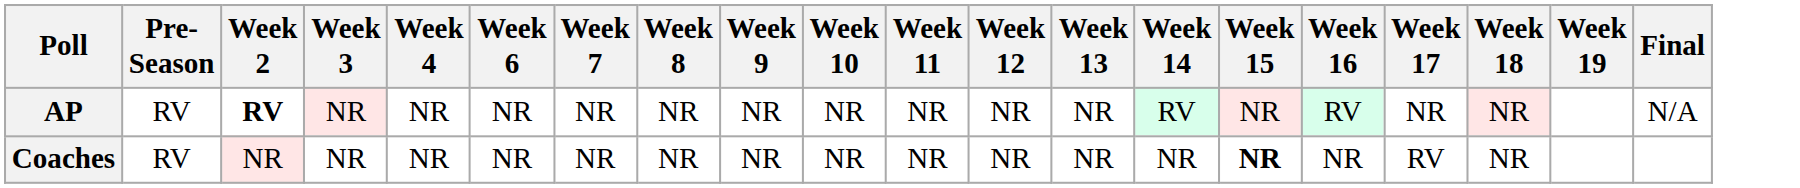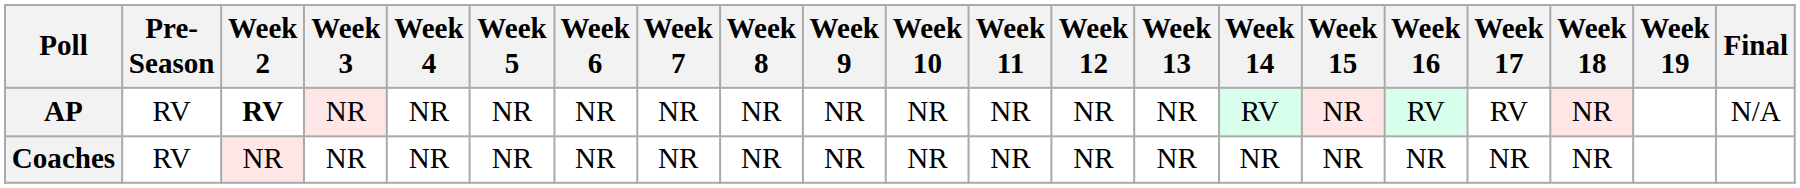 <table class="wikitable" style="white-space:nowrap;font-size:90%">
 <tr>
 <th>Poll</th>
 <th>Pre-<br>Season</th>
 <th>Week<br>2</th>
 <th>Week<br>3</th>
 <th>Week<br>4</th>
+<th>Week<br>5</th>
 <th>Week<br>6</th>
 <th>Week<br>7</th>
 <th>Week<br>8</th>
 <th>Week<br>9</th>
 <th>Week<br>10</th>
 <th>Week<br>11</th>
 <th>Week<br>12</th>
 <th>Week<br>13</th>
 <th>Week<br>14</th>
 <th>Week<br>15</th>
 <th>Week<br>16</th>
 <th>Week<br>17</th>
 <th>Week<br>18</th>
 <th>Week<br>19</th>
 <th>Final</th>
 </tr>
 <tr style="text-align:center;">
 <th>AP</th>
 <td style="background:#FFF;">RV</td>
 <td style="background:#FFF;"><strong>RV</strong></td>
 <td style="background:#FFE6E6;">NR</td>
 <td style="background:#FFF;">NR</td>
 <td style="background:#FFF;">NR</td>
 <td style="background:#FFF;">NR</td>
 <td style="background:#FFF;">NR</td>
 <td style="background:#FFF;">NR</td>
 <td style="background:#FFF;">NR</td>
 <td style="background:#FFF;">NR</td>
 <td style="background:#FFF;">NR</td>
 <td style="background:#FFF;">NR</td>
+<td style="background:#FFF;">NR</td>
 <td style="background:#D8FFEB;">RV</td>
 <td style="background:#FFE6E6;">NR</td>
 <td style="background:#D8FFEB;">RV</td>
-<td style="background:#FFF;">NR</td>
+<td style="background:#FFF;">RV</td>
 <td style="background:#FFE6E6;">NR</td>
 <td style="background:#FFF;"></td>
 <td style="background:#FFF;">N/A</td>
 </tr>
 <tr style="text-align:center;">
 <th>Coaches</th>
 <td style="background:#FFF;">RV</td>
 <td style="background:#FFE6E6;">NR</td>
 <td style="background:#FFF;">NR</td>
 <td style="background:#FFF;">NR</td>
 <td style="background:#FFF;">NR</td>
 <td style="background:#FFF;">NR</td>
 <td style="background:#FFF;">NR</td>
 <td style="background:#FFF;">NR</td>
 <td style="background:#FFF;">NR</td>
 <td style="background:#FFF;">NR</td>
 <td style="background:#FFF;">NR</td>
 <td style="background:#FFF;">NR</td>
 <td style="background:#FFF;">NR</td>
-<td style="background:#FFF;"><strong>NR</strong></td>
 <td style="background:#FFF;">NR</td>
-<td style="background:#FFF;">RV</td>
+<td style="background:#FFF;">NR</td>
+<td style="background:#FFF;">NR</td>
+<td style="background:#FFF;">NR</td>
 <td style="background:#FFF;">NR</td>
 <td style="background:#FFF;"></td>
 <td style="background:#FFF;"></td>
 </tr>
 </table>
